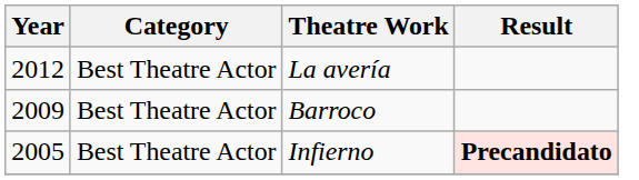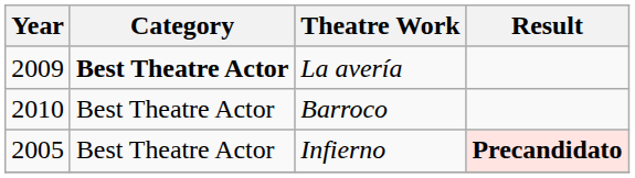 <table class="wikitable">
 <tr>
 <th>Year</th>
 <th>Category</th>
 <th>Theatre Work</th>
 <th>Result</th>
 </tr>
 <tr>
-<td>2012</td>
-<td>Best Theatre Actor</td>
+<td>2009</td>
+<td><strong>Best Theatre Actor</strong></td>
 <td><em>La avería</em></td>
 <td></td>
 </tr>
 <tr>
-<td>2009</td>
+<td>2010</td>
 <td>Best Theatre Actor</td>
 <td><em>Barroco</em></td>
 <td></td>
 </tr>
 <tr>
 <td>2005</td>
 <td>Best Theatre Actor</td>
 <td><em>Infierno</em></td>
 <td style="background: #FFE4E1"><strong>Precandidato</strong></td>
 </tr>
 <tr>
 </tr>
 </table>
